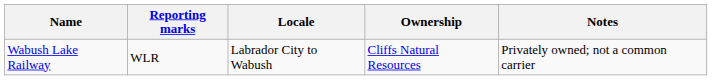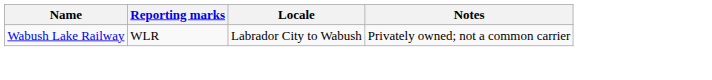 <table class="wikitable sortable" border="1">
 <tr>
 <th>Name</th>
 <th><a href='#'>Reporting marks</a></th>
 <th>Locale</th>
-<th>Ownership</th>
 <th>Notes</th>
 </tr>
 <tr>
 <td><a href='#'>Wabush Lake Railway</a></td>
 <td>WLR</td>
 <td>Labrador City to Wabush</td>
-<td><a href='#'>Cliffs Natural Resources</a></td>
 <td>Privately owned; not a common carrier</td>
 </tr>
 </table>
